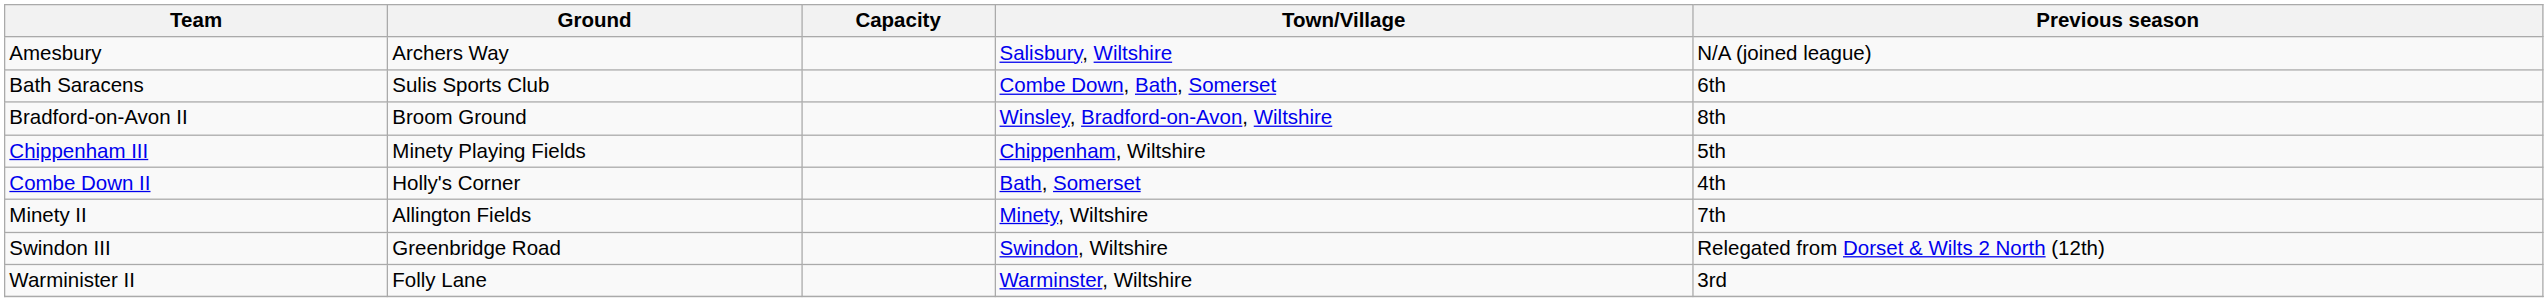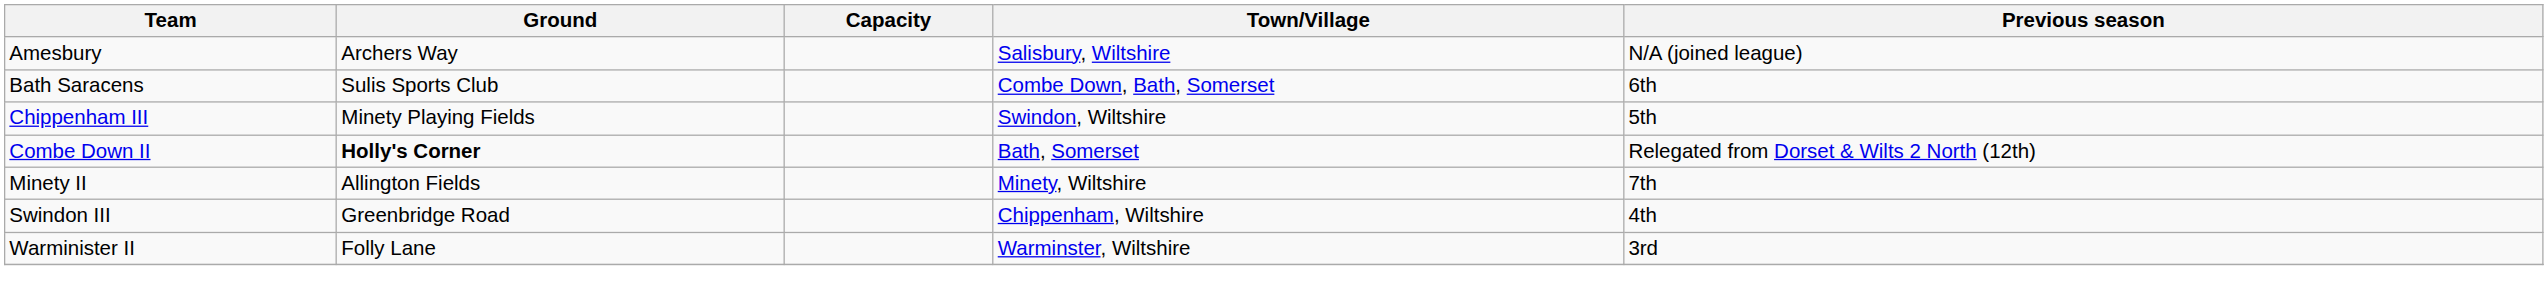 <table class="wikitable sortable" width=100%>
 <tr>
 <th>Team</th>
 <th>Ground</th>
 <th>Capacity</th>
 <th>Town/Village</th>
 <th>Previous season</th>
 </tr>
 <tr>
 <td>Amesbury</td>
 <td>Archers Way</td>
 <td></td>
 <td><a href='#'>Salisbury</a>, <a href='#'>Wiltshire</a></td>
 <td>N/A (joined league)</td>
 </tr>
 <tr>
 <td>Bath Saracens</td>
 <td>Sulis Sports Club</td>
 <td></td>
 <td><a href='#'>Combe Down</a>, <a href='#'>Bath</a>, <a href='#'>Somerset</a></td>
 <td>6th</td>
 </tr>
 <tr>
-<td>Bradford-on-Avon II</td>
-<td>Broom Ground</td>
-<td></td>
-<td><a href='#'>Winsley</a>, <a href='#'>Bradford-on-Avon</a>, <a href='#'>Wiltshire</a></td>
-<td>8th</td>
-</tr>
-<tr>
 <td><a href='#'>Chippenham III</a></td>
 <td>Minety Playing Fields</td>
 <td></td>
-<td><a href='#'>Chippenham</a>, Wiltshire</td>
+<td><a href='#'>Swindon</a>, Wiltshire</td>
 <td>5th</td>
 </tr>
 <tr>
 <td><a href='#'>Combe Down II</a></td>
-<td>Holly's Corner</td>
+<td><strong>Holly's Corner</strong></td>
 <td></td>
 <td><a href='#'>Bath</a>, <a href='#'>Somerset</a></td>
-<td>4th</td>
+<td>Relegated from <a href='#'>Dorset & Wilts 2 North</a> (12th)</td>
 </tr>
 <tr>
 <td>Minety II</td>
 <td>Allington Fields</td>
 <td></td>
 <td><a href='#'>Minety</a>, Wiltshire</td>
 <td>7th</td>
 </tr>
 <tr>
 <td>Swindon III</td>
 <td>Greenbridge Road</td>
 <td></td>
-<td><a href='#'>Swindon</a>, Wiltshire</td>
-<td>Relegated from <a href='#'>Dorset & Wilts 2 North</a> (12th)</td>
+<td><a href='#'>Chippenham</a>, Wiltshire</td>
+<td>4th</td>
 </tr>
 <tr>
 <td>Warminister II</td>
 <td>Folly Lane</td>
 <td></td>
 <td><a href='#'>Warminster</a>, Wiltshire</td>
 <td>3rd</td>
 </tr>
 <tr>
 </tr>
 </table>
